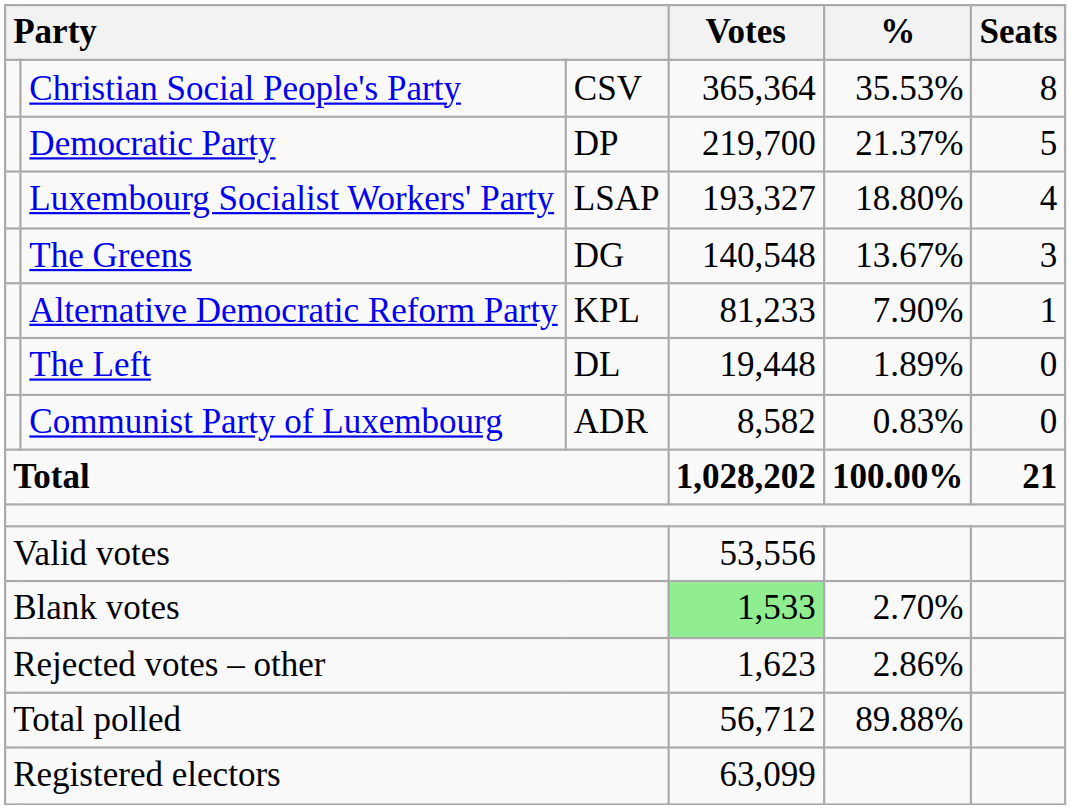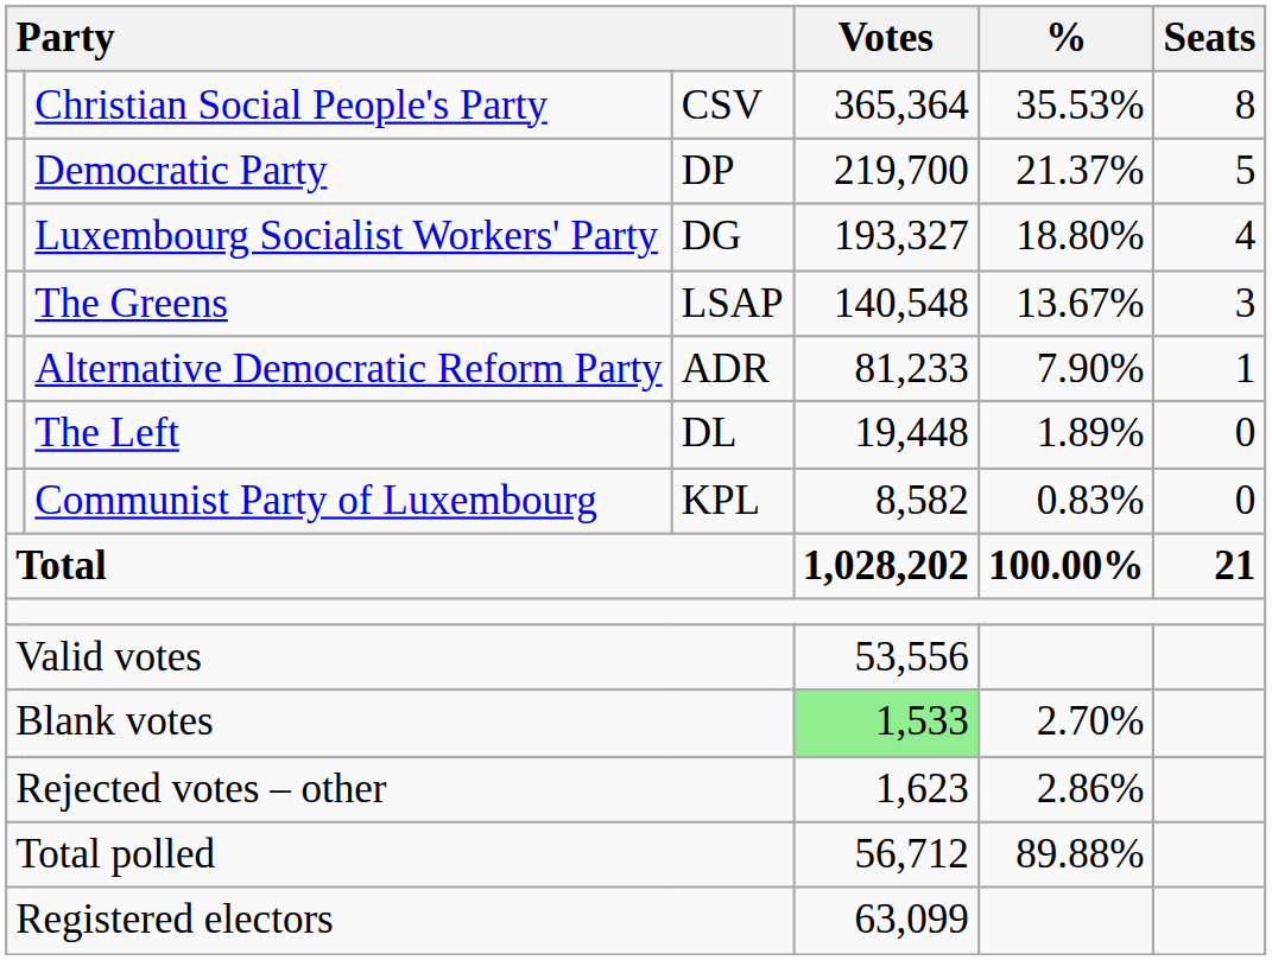 <table class="wikitable" border="1" style="text-align:right;">
 <tr>
 <th style="text-align:left;" valign=bottom colspan=3>Party</th>
 <th align=center valign=bottom width="50">Votes</th>
 <th align=center valign=bottom width="50">%</th>
 <th align=center>Seats</th>
 </tr>
 <tr>
 <td></td>
 <td align=left><a href='#'>Christian Social People's Party</a></td>
 <td align=left>CSV</td>
 <td>365,364</td>
 <td>35.53%</td>
 <td>8</td>
 </tr>
 <tr>
 <td></td>
 <td align=left><a href='#'>Democratic Party</a></td>
 <td align=left>DP</td>
 <td>219,700</td>
 <td>21.37%</td>
 <td>5</td>
 </tr>
 <tr>
 <td></td>
 <td align=left><a href='#'>Luxembourg Socialist Workers' Party</a></td>
-<td align=left>LSAP</td>
+<td align=left>DG</td>
 <td>193,327</td>
 <td>18.80%</td>
 <td>4</td>
 </tr>
 <tr>
 <td></td>
 <td align=left><a href='#'>The Greens</a></td>
-<td align=left>DG</td>
+<td align=left>LSAP</td>
 <td>140,548</td>
 <td>13.67%</td>
 <td>3</td>
 </tr>
 <tr>
 <td></td>
 <td align=left><a href='#'>Alternative Democratic Reform Party</a></td>
-<td align=left>KPL</td>
+<td align=left>ADR</td>
 <td>81,233</td>
 <td>7.90%</td>
 <td>1</td>
 </tr>
 <tr>
 <td></td>
 <td align=left><a href='#'>The Left</a></td>
 <td align=left>DL</td>
 <td>19,448</td>
 <td>1.89%</td>
 <td>0</td>
 </tr>
 <tr>
 <td></td>
 <td align=left><a href='#'>Communist Party of Luxembourg</a></td>
-<td align=left>ADR</td>
+<td align=left>KPL</td>
 <td>8,582</td>
 <td>0.83%</td>
 <td>0</td>
 </tr>
 <tr style="font-weight:bold">
 <td align=left colspan=3>Total</td>
 <td>1,028,202</td>
 <td>100.00%</td>
 <td>21</td>
 </tr>
 <tr>
 <td colspan=6 height="2"></td>
 </tr>
 <tr>
 <td align=left colspan=3>Valid votes</td>
 <td>53,556</td>
 <td></td>
 <td></td>
 </tr>
 <tr>
 <td align=left colspan=3>Blank votes</td>
 <td style="background: lightgreen;">1,533</td>
 <td>2.70%</td>
 <td></td>
 </tr>
 <tr>
 <td align=left colspan=3>Rejected votes – other</td>
 <td>1,623</td>
 <td>2.86%</td>
 <td></td>
 </tr>
 <tr>
 <td align=left colspan=3>Total polled</td>
 <td>56,712</td>
 <td>89.88%</td>
 <td></td>
 </tr>
 <tr>
 <td align=left colspan=3>Registered electors</td>
 <td>63,099</td>
 <td></td>
 <td></td>
 </tr>
 </table>
